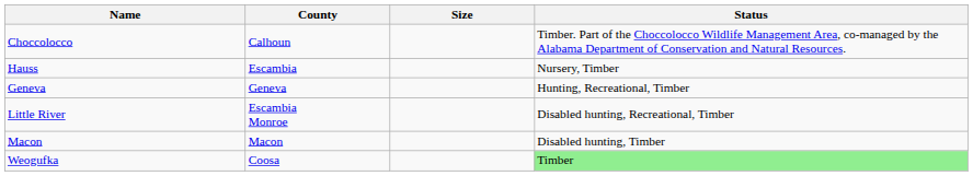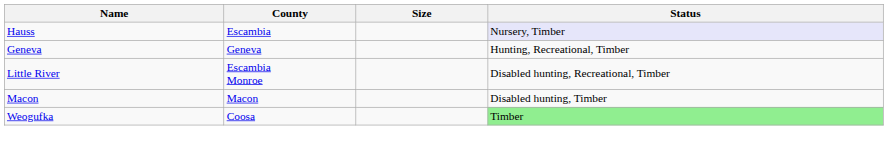 <table class="wikitable sortable" style="width:98%">
 <tr>
 <th width = 25%><strong>Name</strong></th>
 <th width = 15%><strong>County</strong></th>
 <th width = 15%><strong>Size</strong></th>
 <th width = 45%><strong>Status</strong></th>
 </tr>
 <tr>
-<td><a href='#'>Choccolocco</a></td>
-<td><a href='#'>Calhoun</a></td>
-<td></td>
-<td>Timber. Part of the <a href='#'>Choccolocco Wildlife Management Area</a>, co-managed by the <a href='#'>Alabama Department of Conservation and Natural Resources</a>.</td>
-</tr>
-<tr>
 <td><a href='#'>Hauss</a></td>
 <td><a href='#'>Escambia</a></td>
 <td></td>
-<td>Nursery, Timber</td>
+<td style="background: lavender;">Nursery, Timber</td>
 </tr>
 <tr>
 <td><a href='#'>Geneva</a></td>
 <td><a href='#'>Geneva</a></td>
 <td></td>
 <td>Hunting, Recreational, Timber</td>
 </tr>
 <tr>
 <td><a href='#'>Little River</a></td>
 <td><a href='#'>Escambia</a><br><a href='#'>Monroe</a></td>
 <td></td>
 <td>Disabled hunting, Recreational, Timber</td>
 </tr>
 <tr>
 <td><a href='#'>Macon</a></td>
 <td><a href='#'>Macon</a></td>
 <td></td>
 <td>Disabled hunting, Timber</td>
 </tr>
 <tr>
 <td><a href='#'>Weogufka</a></td>
 <td><a href='#'>Coosa</a></td>
 <td></td>
 <td style="background: lightgreen;">Timber</td>
 </tr>
 </table>
